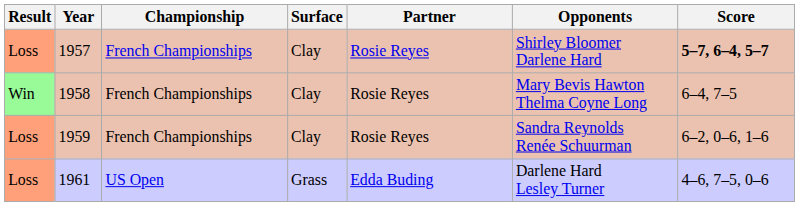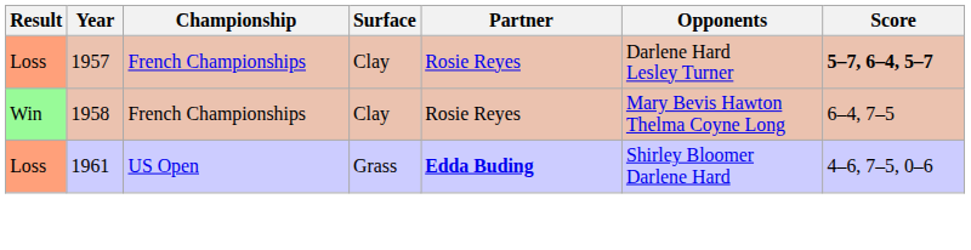 <table class="sortable wikitable">
 <tr>
 <th style="width:40px">Result</th>
 <th style="width:40px">Year</th>
 <th style="width:180px">Championship</th>
 <th style="width:50px">Surface</th>
 <th style="width:160px">Partner</th>
 <th style="width:160px">Opponents</th>
 <th style="width:110px" class="unsortable">Score</th>
 </tr>
 <tr style="background:#ebc2af;">
 <td style="background:#ffa07a;">Loss</td>
 <td>1957</td>
 <td><a href='#'>French Championships</a></td>
 <td>Clay</td>
 <td> <a href='#'>Rosie Reyes</a></td>
-<td> <a href='#'>Shirley Bloomer</a><br> <a href='#'>Darlene Hard</a></td>
+<td> Darlene Hard<br> <a href='#'>Lesley Turner</a></td>
 <td><strong>5–7, 6–4, 5–7</strong></td>
 </tr>
 <tr style="background:#ebc2af;">
 <td style="background:#98fb98;">Win</td>
 <td>1958</td>
 <td>French Championships</td>
 <td>Clay</td>
 <td> Rosie Reyes</td>
 <td> <a href='#'>Mary Bevis Hawton</a><br> <a href='#'>Thelma Coyne Long</a></td>
 <td>6–4, 7–5</td>
 </tr>
-<tr style="background:#ebc2af;">
-<td style="background:#ffa07a;">Loss</td>
-<td>1959</td>
-<td>French Championships</td>
-<td>Clay</td>
-<td> Rosie Reyes</td>
-<td> <a href='#'>Sandra Reynolds</a><br> <a href='#'>Renée Schuurman</a></td>
-<td>6–2, 0–6, 1–6</td>
-</tr>
 <tr style="background:#ccf;">
 <td style="background:#ffa07a;">Loss</td>
 <td>1961</td>
 <td><a href='#'>US Open</a></td>
 <td>Grass</td>
-<td> <a href='#'>Edda Buding</a></td>
-<td> Darlene Hard<br> <a href='#'>Lesley Turner</a></td>
+<td><strong> <a href='#'>Edda Buding</a></strong></td>
+<td> <a href='#'>Shirley Bloomer</a><br> <a href='#'>Darlene Hard</a></td>
 <td>4–6, 7–5, 0–6</td>
 </tr>
 </table>
